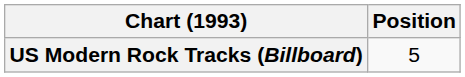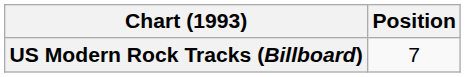 <table class="wikitable plainrowheaders" style="text-align:center">
 <tr>
 <th scope="col">Chart (1993)</th>
 <th scope="col">Position</th>
 </tr>
 <tr>
 <th scope="row">US Modern Rock Tracks (<em>Billboard</em>)</th>
-<td>5</td>
+<td>7</td>
 </tr>
 </table>
